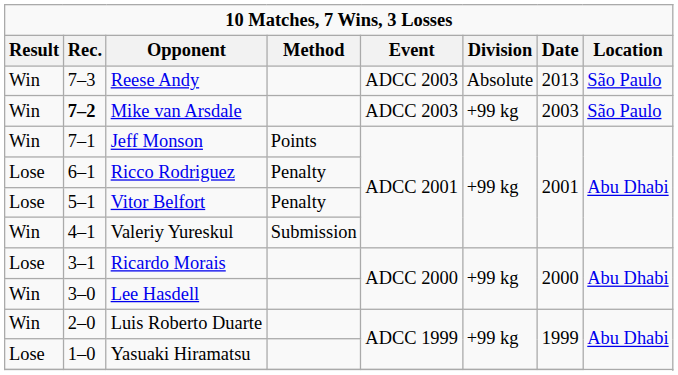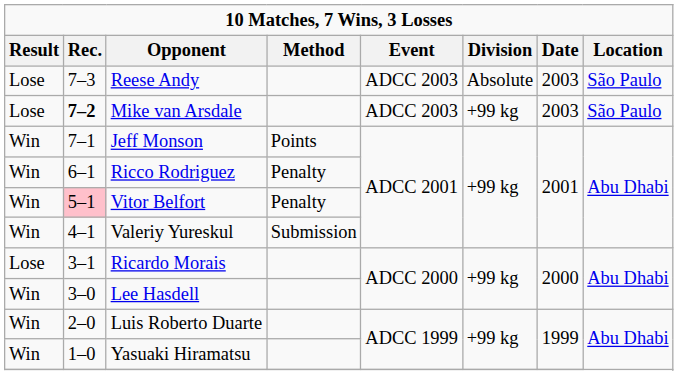 <table class="wikitable sortable" style="font-size:90%; text-align:left;">
 <tr>
 <td colspan=8 style="text-align:center;"><strong>10 Matches, 7 Wins, 3 Losses</strong></td>
 </tr>
 <tr>
 <th>Result</th>
 <th>Rec.</th>
 <th>Opponent</th>
 <th>Method</th>
 <th text-center>Event</th>
 <th>Division</th>
 <th>Date</th>
 <th>Location</th>
 </tr>
 <tr>
-<td>Win</td>
+<td>Lose</td>
 <td>7–3</td>
 <td> <a href='#'>Reese Andy</a></td>
 <td></td>
 <td rowspan=1>ADCC 2003</td>
 <td rowspan=1>Absolute</td>
-<td rowspan=1>2013</td>
+<td rowspan=1>2003</td>
 <td rowspan=1> <a href='#'>São Paulo</a></td>
 </tr>
 <tr>
-<td>Win</td>
+<td>Lose</td>
 <td><strong>7–2</strong></td>
 <td> <a href='#'>Mike van Arsdale</a></td>
 <td></td>
 <td rowspan=1>ADCC 2003</td>
 <td rowspan=1>+99 kg</td>
 <td rowspan=1>2003</td>
 <td rowspan=1> <a href='#'>São Paulo</a></td>
 </tr>
 <tr>
 <td>Win</td>
 <td>7–1</td>
 <td> <a href='#'>Jeff Monson</a></td>
 <td>Points</td>
 <td rowspan=4>ADCC 2001</td>
 <td rowspan=4>+99 kg</td>
 <td rowspan=4>2001</td>
 <td rowspan=4> <a href='#'>Abu Dhabi</a></td>
 </tr>
 <tr>
-<td>Lose</td>
+<td>Win</td>
 <td>6–1</td>
 <td> <a href='#'>Ricco Rodriguez</a></td>
 <td>Penalty</td>
 </tr>
 <tr>
-<td>Lose</td>
-<td>5–1</td>
+<td>Win</td>
+<td style="background: pink;">5–1</td>
 <td> <a href='#'>Vitor Belfort</a></td>
 <td>Penalty</td>
 </tr>
 <tr>
 <td>Win</td>
 <td>4–1</td>
 <td> Valeriy Yureskul</td>
 <td>Submission</td>
 </tr>
 <tr>
 <td>Lose</td>
 <td>3–1</td>
 <td> <a href='#'>Ricardo Morais</a></td>
 <td></td>
 <td rowspan=2>ADCC 2000</td>
 <td rowspan=2>+99 kg</td>
 <td rowspan=2>2000</td>
 <td rowspan=2> <a href='#'>Abu Dhabi</a></td>
 </tr>
 <tr>
 <td>Win</td>
 <td>3–0</td>
 <td> <a href='#'>Lee Hasdell</a></td>
 <td></td>
 </tr>
 <tr>
 <td>Win</td>
 <td>2–0</td>
 <td> Luis Roberto Duarte</td>
 <td></td>
 <td rowspan=2>ADCC 1999</td>
 <td rowspan=2>+99 kg</td>
 <td rowspan=2>1999</td>
 <td rowspan=3> <a href='#'>Abu Dhabi</a></td>
 </tr>
 <tr>
-<td>Lose</td>
+<td>Win</td>
 <td>1–0</td>
 <td> Yasuaki Hiramatsu</td>
 <td></td>
 </tr>
 <tr>
 </tr>
 </table>
